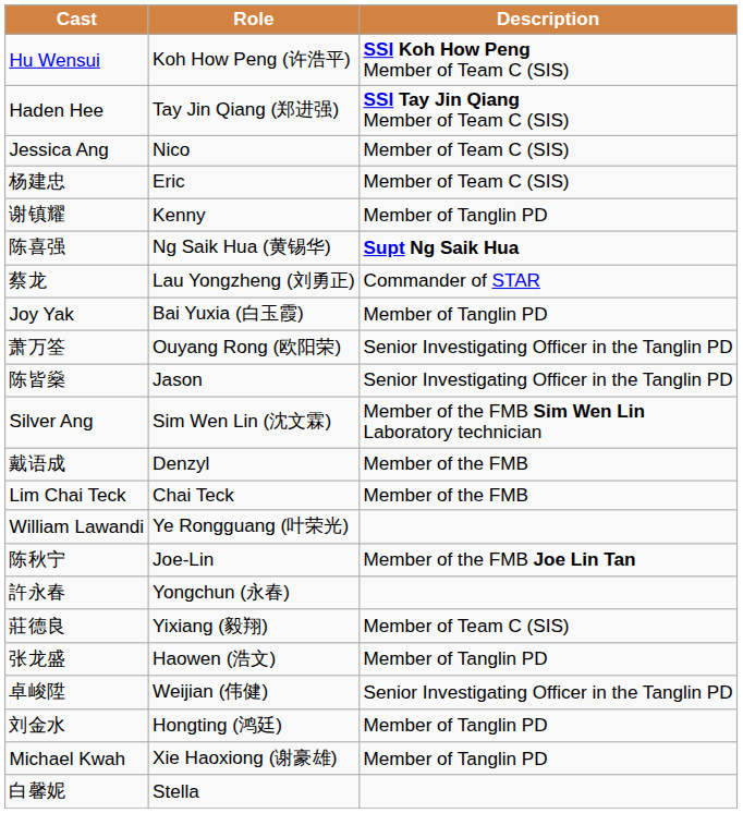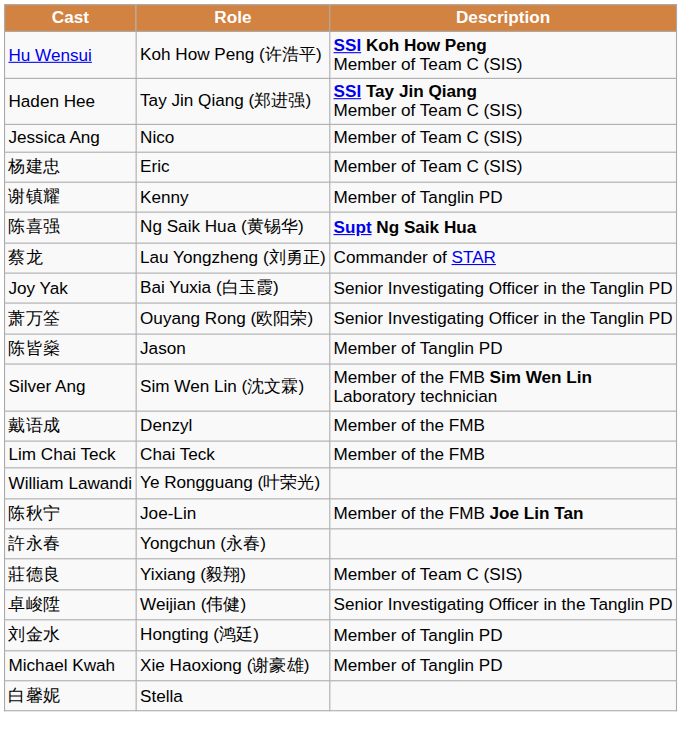 <table class="wikitable">
 <tr>
 <th style="background:#D28241; color:white">Cast</th>
 <th style="background:#D28241; color:white">Role</th>
 <th style="background:#D28241; color:white">Description</th>
 </tr>
 <tr>
 <td><a href='#'>Hu Wensui</a></td>
 <td>Koh How Peng (许浩平)</td>
 <td><strong><a href='#'>SSI</a> Koh How Peng</strong> <br> Member of Team C (SIS)</td>
 </tr>
 <tr>
 <td>Haden Hee</td>
 <td>Tay Jin Qiang (郑进强)</td>
 <td><strong><a href='#'>SSI</a> Tay Jin Qiang</strong> <br> Member of Team C (SIS)</td>
 </tr>
 <tr>
 <td>Jessica Ang</td>
 <td>Nico</td>
 <td>Member of Team C (SIS)</td>
 </tr>
 <tr>
 <td>杨建忠</td>
 <td>Eric</td>
 <td>Member of Team C (SIS)</td>
 </tr>
 <tr>
 <td>谢镇耀</td>
 <td>Kenny</td>
 <td>Member of Tanglin PD</td>
 </tr>
 <tr>
 <td>陈喜强</td>
 <td>Ng Saik Hua (黄锡华)</td>
 <td><strong><a href='#'>Supt</a> Ng Saik Hua</strong></td>
 </tr>
 <tr>
 <td>蔡龙</td>
 <td>Lau Yongzheng (刘勇正)</td>
 <td>Commander of <a href='#'>STAR</a></td>
 </tr>
 <tr>
 <td>Joy Yak</td>
 <td>Bai Yuxia (白玉霞)</td>
-<td>Member of Tanglin PD</td>
+<td>Senior Investigating Officer in the Tanglin PD</td>
 </tr>
 <tr>
 <td>萧万筌</td>
 <td>Ouyang Rong (欧阳荣)</td>
 <td>Senior Investigating Officer in the Tanglin PD</td>
 </tr>
 <tr>
 <td>陈皆燊</td>
 <td>Jason</td>
-<td>Senior Investigating Officer in the Tanglin PD</td>
+<td>Member of Tanglin PD</td>
 </tr>
 <tr>
 <td>Silver Ang</td>
 <td>Sim Wen Lin (沈文霖)</td>
 <td>Member of the FMB <strong>Sim Wen Lin</strong> <br> Laboratory technician</td>
 </tr>
 <tr>
 <td>戴语成</td>
 <td>Denzyl</td>
 <td>Member of the FMB</td>
 </tr>
 <tr>
 <td>Lim Chai Teck</td>
 <td>Chai Teck</td>
 <td>Member of the FMB</td>
 </tr>
 <tr>
 <td>William Lawandi</td>
 <td>Ye Rongguang (叶荣光)</td>
 <td></td>
 </tr>
 <tr>
 <td>陈秋宁</td>
 <td>Joe-Lin</td>
 <td>Member of the FMB <strong>Joe Lin Tan</strong></td>
 </tr>
 <tr>
 <td>許永春</td>
 <td>Yongchun (永春)</td>
 <td></td>
 </tr>
 <tr>
 <td>莊德良</td>
 <td>Yixiang (毅翔)</td>
 <td>Member of Team C (SIS)</td>
 </tr>
 <tr>
-<td>张龙盛</td>
-<td>Haowen (浩文)</td>
-<td>Member of Tanglin PD</td>
-</tr>
-<tr>
 <td>卓峻陞</td>
 <td>Weijian (伟健)</td>
 <td>Senior Investigating Officer in the Tanglin PD</td>
 </tr>
 <tr>
 <td>刘金水</td>
 <td>Hongting (鸿廷)</td>
 <td>Member of Tanglin PD</td>
 </tr>
 <tr>
 <td>Michael Kwah</td>
 <td>Xie Haoxiong (谢豪雄)</td>
 <td>Member of Tanglin PD</td>
 </tr>
 <tr>
 <td>白馨妮</td>
 <td>Stella</td>
 <td></td>
 </tr>
 </table>
